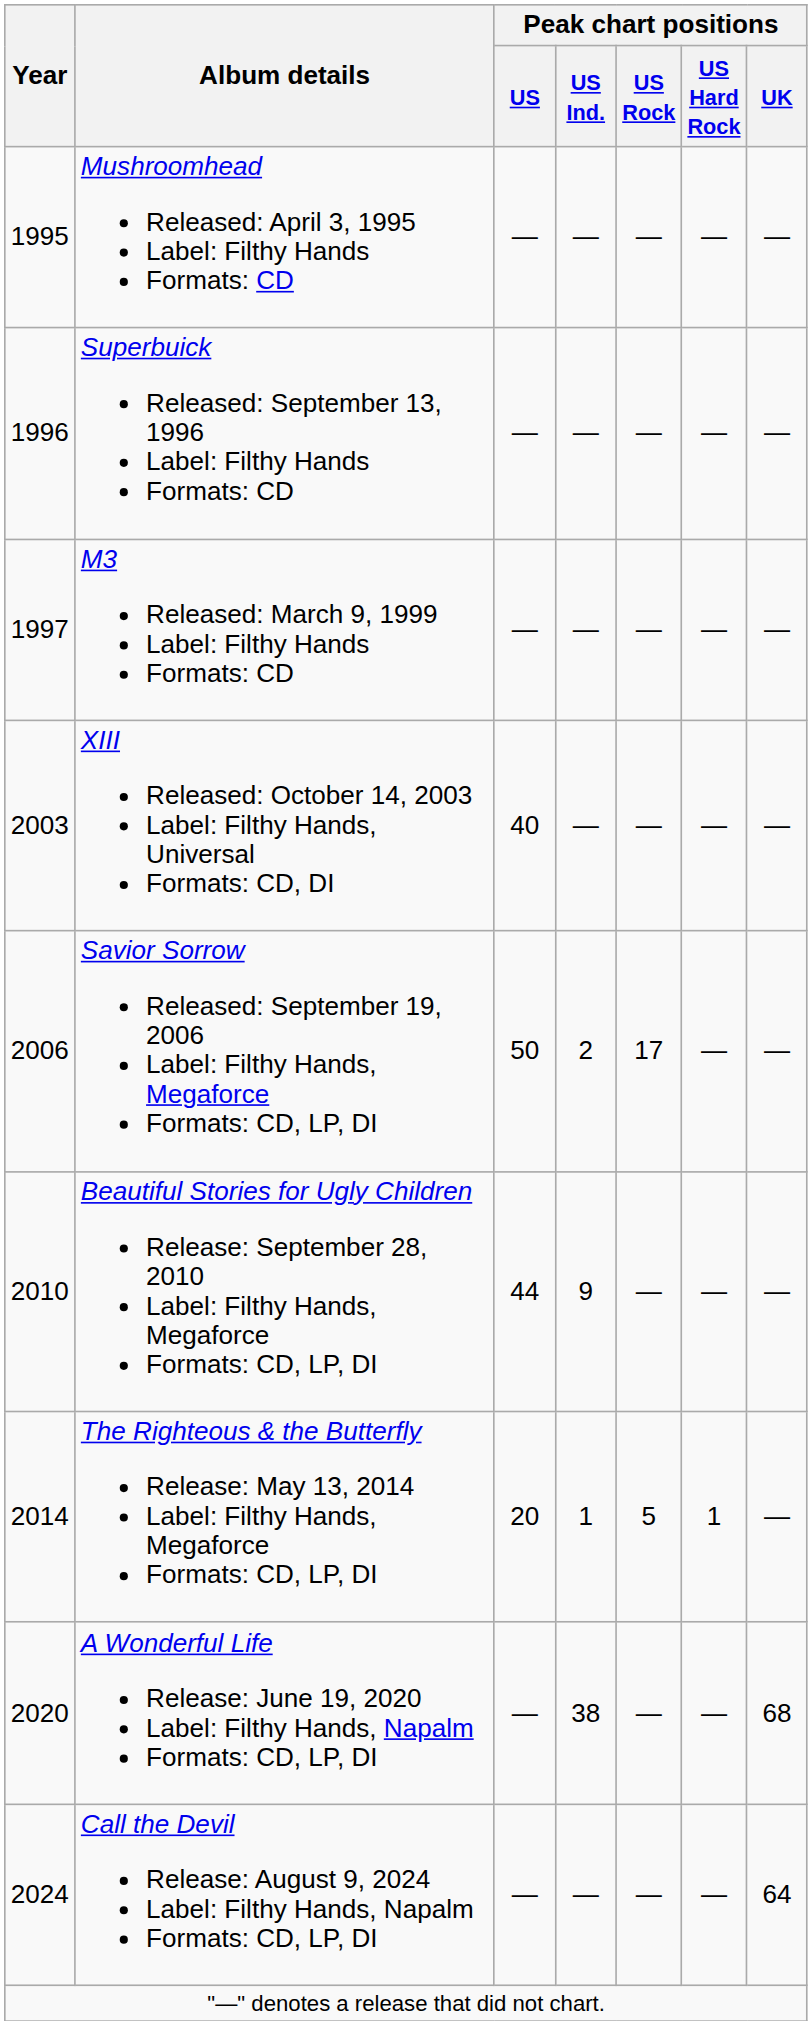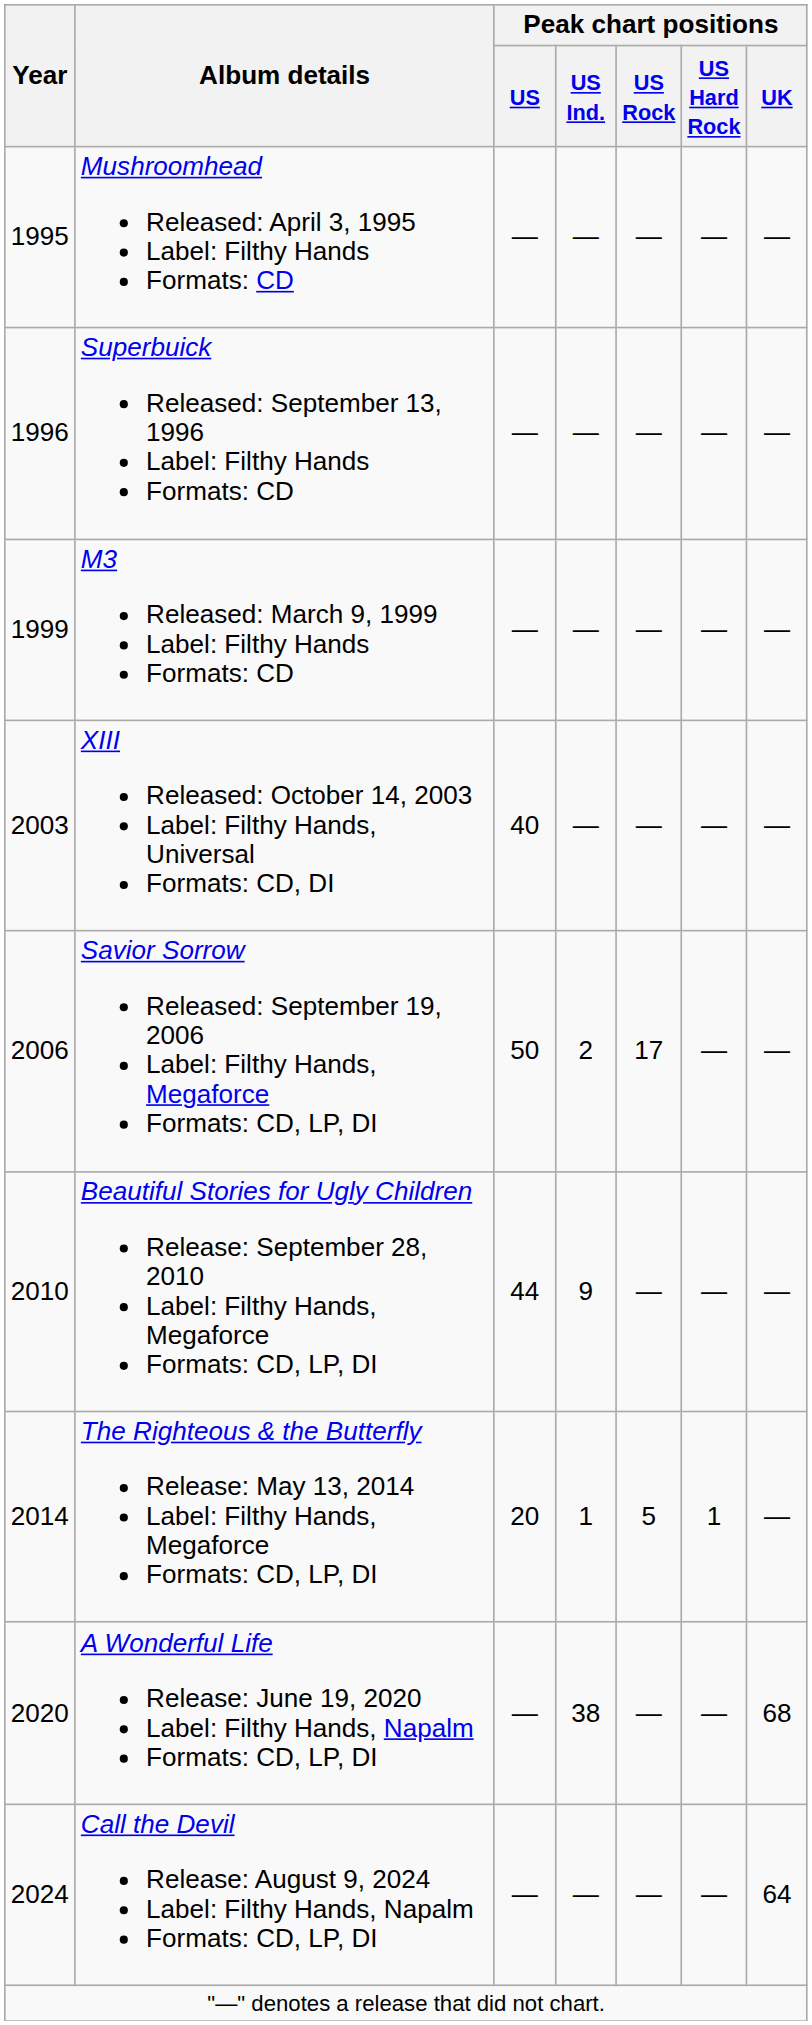 <table class="wikitable" border="1">
 <tr>
 <th rowspan="2">Year</th>
 <th rowspan="2" width="250">Album details</th>
 <th colspan="6">Peak chart positions</th>
 </tr>
 <tr>
 <th width="30"><small><a href='#'>US</a></small><br></th>
 <th width="30"><small><a href='#'>US<br>Ind.</a></small><br></th>
 <th width="30"><small><a href='#'>US<br>Rock</a></small><br></th>
 <th width="30"><small><a href='#'>US<br>Hard Rock</a></small><br></th>
 <th width="30"><small><a href='#'>UK</a></small><br></th>
 </tr>
 <tr>
 <td align="center">1995</td>
 <td><em><a href='#'>Mushroomhead</a></em><br><ul><li>Released: April 3, 1995</li><li>Label: Filthy Hands</li><li>Formats: <a href='#'>CD</a></li></ul></td>
 <td align="center">—</td>
 <td align="center">—</td>
 <td align="center">—</td>
 <td align="center">—</td>
 <td align="center">—</td>
 </tr>
 <tr>
 <td align="center">1996</td>
 <td><em><a href='#'>Superbuick</a></em><br><ul><li>Released: September 13, 1996</li><li>Label: Filthy Hands</li><li>Formats: CD</li></ul></td>
 <td align="center">—</td>
 <td align="center">—</td>
 <td align="center">—</td>
 <td align="center">—</td>
 <td align="center">—</td>
 </tr>
 <tr>
-<td align="center">1997</td>
+<td align="center">1999</td>
 <td><em><a href='#'>M3</a></em><br><ul><li>Released: March 9, 1999</li><li>Label: Filthy Hands</li><li>Formats: CD</li></ul></td>
 <td align="center">—</td>
 <td align="center">—</td>
 <td align="center">—</td>
 <td align="center">—</td>
 <td align="center">—</td>
 </tr>
 <tr>
 <td align="center">2003</td>
 <td><em><a href='#'>XIII</a></em><br><ul><li>Released: October 14, 2003</li><li>Label: Filthy Hands, Universal</li><li>Formats: CD, DI</li></ul></td>
 <td align="center">40</td>
 <td align="center">—</td>
 <td align="center">—</td>
 <td align="center">—</td>
 <td align="center">—</td>
 </tr>
 <tr>
 <td align="center">2006</td>
 <td><em><a href='#'>Savior Sorrow</a></em><br><ul><li>Released: September 19, 2006</li><li>Label: Filthy Hands, <a href='#'>Megaforce</a></li><li>Formats: CD, LP, DI</li></ul></td>
 <td align="center">50</td>
 <td align="center">2</td>
 <td align="center">17</td>
 <td align="center">—</td>
 <td align="center">—</td>
 </tr>
 <tr>
 <td align="center">2010</td>
 <td><em><a href='#'>Beautiful Stories for Ugly Children</a></em><br><ul><li>Release: September 28, 2010</li><li>Label: Filthy Hands, Megaforce</li><li>Formats: CD, LP, DI</li></ul></td>
 <td align="center">44</td>
 <td align="center">9</td>
 <td align="center">—</td>
 <td align="center">—</td>
 <td align="center">—</td>
 </tr>
 <tr>
 <td align="center">2014</td>
 <td><em><a href='#'>The Righteous & the Butterfly</a></em><br><ul><li>Release: May 13, 2014</li><li>Label: Filthy Hands, Megaforce</li><li>Formats: CD, LP, DI</li></ul></td>
 <td align="center">20</td>
 <td align="center">1</td>
 <td align="center">5</td>
 <td align="center">1</td>
 <td align="center">—</td>
 </tr>
 <tr>
 <td align="center">2020</td>
 <td><em><a href='#'>A Wonderful Life</a></em><br><ul><li>Release: June 19, 2020</li><li>Label: Filthy Hands, <a href='#'>Napalm</a></li><li>Formats: CD, LP, DI</li></ul></td>
 <td align="center">—</td>
 <td align="center">38</td>
 <td align="center">—</td>
 <td align="center">—</td>
 <td align="center">68</td>
 </tr>
 <tr>
 <td>2024</td>
 <td><em><a href='#'>Call the Devil</a></em><br><ul><li>Release: August 9, 2024</li><li>Label: Filthy Hands, Napalm</li><li>Formats: CD, LP, DI</li></ul></td>
 <td align="center">—</td>
 <td align="center">—</td>
 <td align="center">—</td>
 <td align="center">—</td>
 <td align="center">64</td>
 </tr>
 <tr>
 <td align="center" colspan="10" style="font-size: 85%">"—" denotes a release that did not chart.</td>
 </tr>
 </table>
